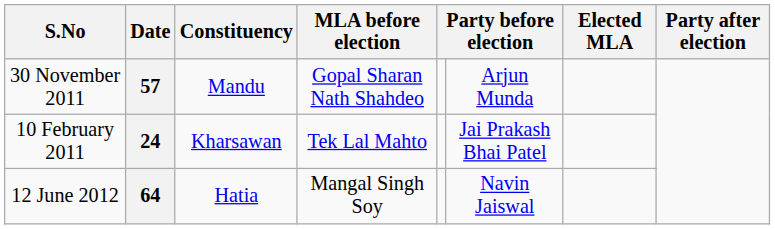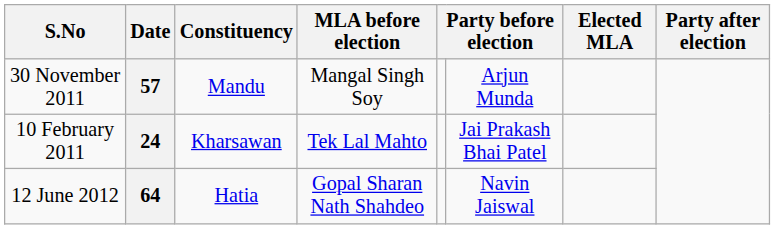 <table class="wikitable sortable" style="text-align:center;">
 <tr>
 <th>S.No</th>
 <th>Date</th>
 <th>Constituency</th>
 <th>MLA before election</th>
 <th colspan="2">Party before election</th>
 <th>Elected MLA</th>
 <th colspan="2">Party after election</th>
 </tr>
 <tr>
 <td>30 November 2011</td>
 <th>57</th>
 <td><a href='#'>Mandu</a></td>
-<td><a href='#'>Gopal Sharan Nath Shahdeo</a></td>
+<td>Mangal Singh Soy</td>
 <td></td>
 <td><a href='#'>Arjun Munda</a></td>
 <td></td>
 </tr>
 <tr>
 <td>10 February 2011</td>
 <th>24</th>
 <td><a href='#'>Kharsawan</a></td>
 <td><a href='#'>Tek Lal Mahto</a></td>
 <td></td>
 <td><a href='#'>Jai Prakash Bhai Patel</a></td>
 <td></td>
 </tr>
 <tr>
 <td>12 June 2012</td>
 <th>64</th>
 <td><a href='#'>Hatia</a></td>
-<td>Mangal Singh Soy</td>
+<td><a href='#'>Gopal Sharan Nath Shahdeo</a></td>
 <td></td>
 <td><a href='#'>Navin Jaiswal</a></td>
 <td></td>
 </tr>
 </table>
